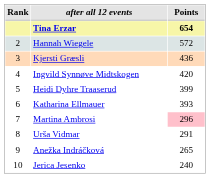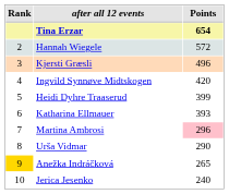 <table cellspacing="1" cellpadding="3" style="border:1px solid #AAAAAA;font-size:86%">
 <tr style="background-color: #E4E4E4;">
 <th style="border-bottom:1px solid #AAAAAA; width: 10px;">Rank</th>
 <th style="border-bottom:1px solid #AAAAAA; width: 200px;"><em>after all 12 events</em></th>
 <th style="border-bottom:1px solid #AAAAAA; width: 50px;">Points</th>
 </tr>
 <tr style="background:#f7f6a8;">
 <td align=center></td>
 <td> <strong><a href='#'>Tina Erzar</a></strong></td>
 <td align=center><strong>654</strong></td>
 </tr>
 <tr style="background:#dce5e5;">
 <td align=center>2</td>
 <td> <a href='#'>Hannah Wiegele</a></td>
 <td align=center>572</td>
 </tr>
 <tr style="background:#ffdab9;">
 <td align=center>3</td>
 <td> <a href='#'>Kjersti Græsli</a></td>
-<td align=center>436</td>
+<td align=center>496</td>
 </tr>
 <tr>
 <td align=center>4</td>
 <td> <a href='#'>Ingvild Synnøve Midtskogen</a></td>
 <td align=center>420</td>
 </tr>
 <tr>
 <td align=center>5</td>
 <td> <a href='#'>Heidi Dyhre Traaserud</a></td>
 <td align=center>399</td>
 </tr>
 <tr>
 <td align=center>6</td>
 <td> <a href='#'>Katharina Ellmauer</a></td>
 <td align=center>393</td>
 </tr>
 <tr>
 <td align=center>7</td>
 <td> <a href='#'>Martina Ambrosi</a></td>
 <td align=center style="background: pink;">296</td>
 </tr>
 <tr>
 <td align=center>8</td>
 <td> <a href='#'>Urša Vidmar</a></td>
-<td align=center>291</td>
+<td align=center>290</td>
 </tr>
 <tr>
-<td align=center>9</td>
+<td align=center style="background: gold;">9</td>
 <td> <a href='#'>Anežka Indráčková</a></td>
 <td align=center>265</td>
 </tr>
 <tr>
 <td align=center>10</td>
 <td> <a href='#'>Jerica Jesenko</a></td>
 <td align=center>240</td>
 </tr>
 </table>
